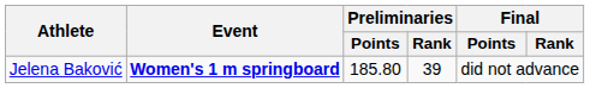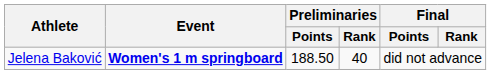 <table class=wikitable style="font-size:90%;">
 <tr>
 <th rowspan="2">Athlete</th>
 <th rowspan="2">Event</th>
 <th colspan="2">Preliminaries</th>
 <th colspan="2">Final</th>
 </tr>
 <tr style="font-size:95%">
 <th>Points</th>
 <th>Rank</th>
 <th>Points</th>
 <th>Rank</th>
 </tr>
 <tr align=center>
 <td align=left><a href='#'>Jelena Baković</a></td>
 <td align=left><strong><a href='#'>Women's 1 m springboard</a></strong></td>
-<td>185.80</td>
-<td>39</td>
+<td>188.50</td>
+<td>40</td>
 <td colspan=2>did not advance</td>
 </tr>
 </table>
